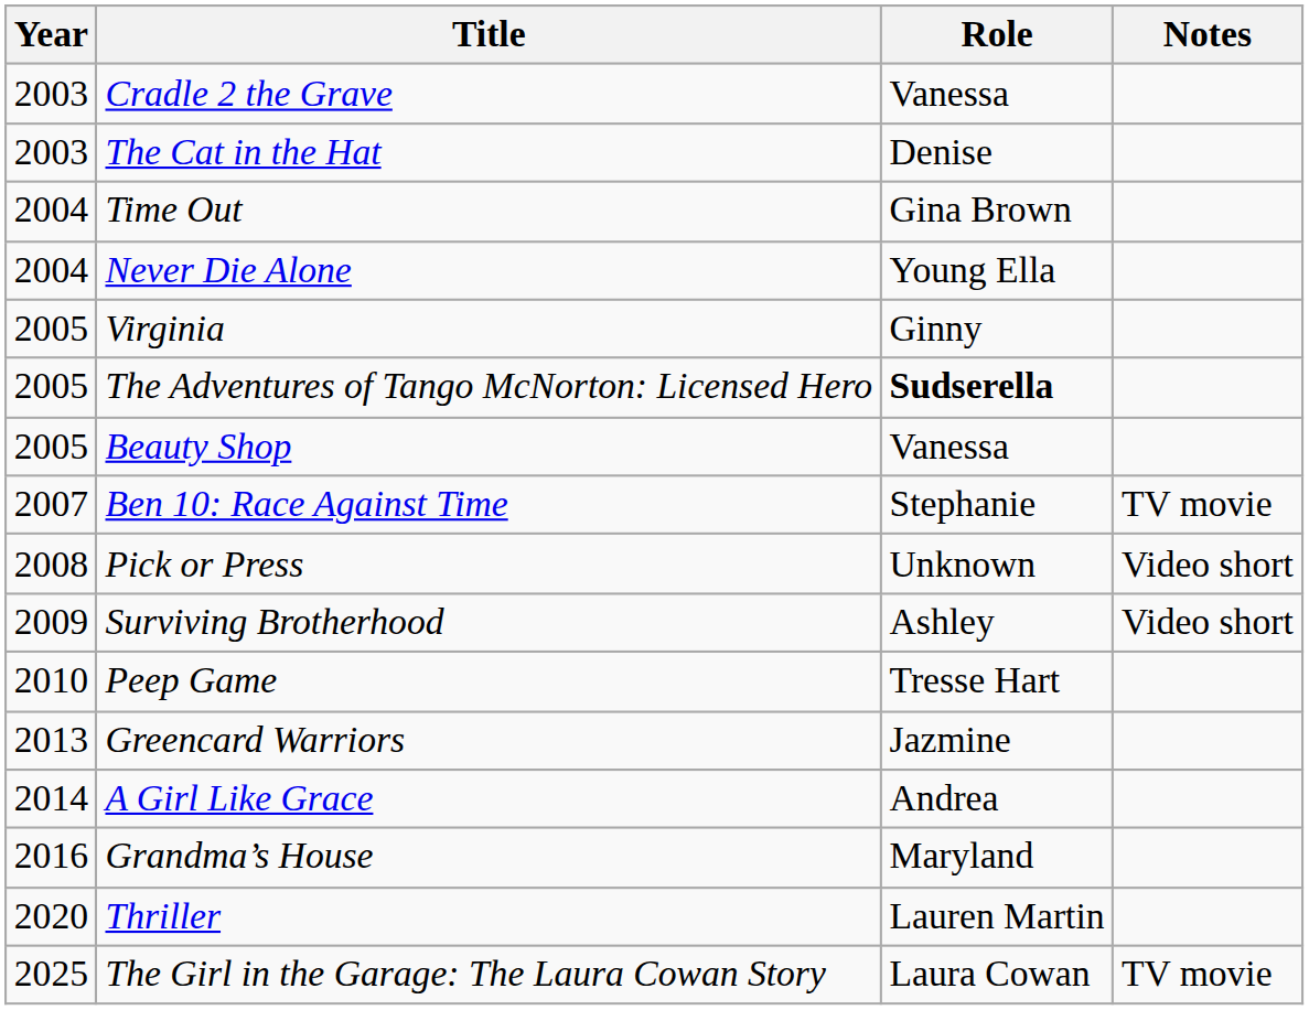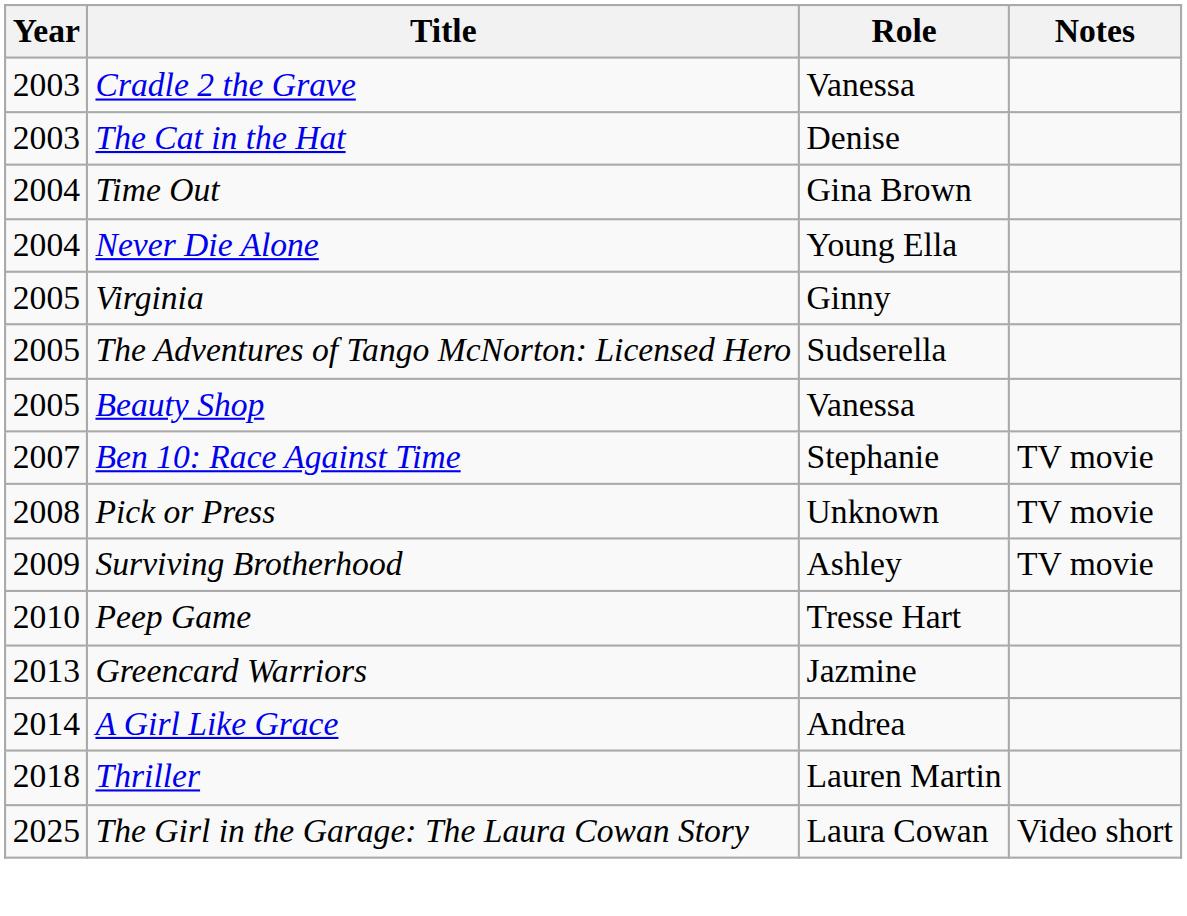 <table class="wikitable sortable">
 <tr>
 <th>Year</th>
 <th>Title</th>
 <th>Role</th>
 <th class="unsortable">Notes</th>
 </tr>
 <tr>
 <td>2003</td>
 <td><em><a href='#'>Cradle 2 the Grave</a></em></td>
 <td>Vanessa</td>
 <td></td>
 </tr>
 <tr>
 <td>2003</td>
 <td><em><a href='#'>The Cat in the Hat</a></em></td>
 <td>Denise</td>
 <td></td>
 </tr>
 <tr>
 <td>2004</td>
 <td><em>Time Out</em></td>
 <td>Gina Brown</td>
 <td></td>
 </tr>
 <tr>
 <td>2004</td>
 <td><em><a href='#'>Never Die Alone</a></em></td>
 <td>Young Ella</td>
 <td></td>
 </tr>
 <tr>
 <td>2005</td>
 <td><em>Virginia</em></td>
 <td>Ginny</td>
 <td></td>
 </tr>
 <tr>
 <td>2005</td>
 <td><em>The Adventures of Tango McNorton: Licensed Hero</em></td>
-<td><strong>Sudserella</strong></td>
+<td>Sudserella</td>
 <td></td>
 </tr>
 <tr>
 <td>2005</td>
 <td><em><a href='#'>Beauty Shop</a></em></td>
 <td>Vanessa</td>
 <td></td>
 </tr>
 <tr>
 <td>2007</td>
 <td><em><a href='#'>Ben 10: Race Against Time</a></em></td>
 <td>Stephanie</td>
 <td>TV movie</td>
 </tr>
 <tr>
 <td>2008</td>
 <td><em>Pick or Press</em></td>
 <td>Unknown</td>
-<td>Video short</td>
+<td>TV movie</td>
 </tr>
 <tr>
 <td>2009</td>
 <td><em>Surviving Brotherhood</em></td>
 <td>Ashley</td>
-<td>Video short</td>
+<td>TV movie</td>
 </tr>
 <tr>
 <td>2010</td>
 <td><em>Peep Game</em></td>
 <td>Tresse Hart</td>
 <td></td>
 </tr>
 <tr>
 <td>2013</td>
 <td><em>Greencard Warriors</em></td>
 <td>Jazmine</td>
 <td></td>
 </tr>
 <tr>
 <td>2014</td>
 <td><em><a href='#'>A Girl Like Grace</a></em></td>
 <td>Andrea</td>
 <td></td>
 </tr>
 <tr>
-<td>2016</td>
-<td><em>Grandma’s House</em></td>
-<td>Maryland</td>
-<td></td>
-</tr>
-<tr>
-<td>2020</td>
+<td>2018</td>
 <td><em><a href='#'>Thriller</a></em></td>
 <td>Lauren Martin</td>
 <td></td>
 </tr>
 <tr>
 <td>2025</td>
 <td><em>The Girl in the Garage: The Laura Cowan Story</td>
 <td>Laura Cowan</td>
-<td>TV movie</td>
+<td>Video short</td>
 </tr>
 </table>
